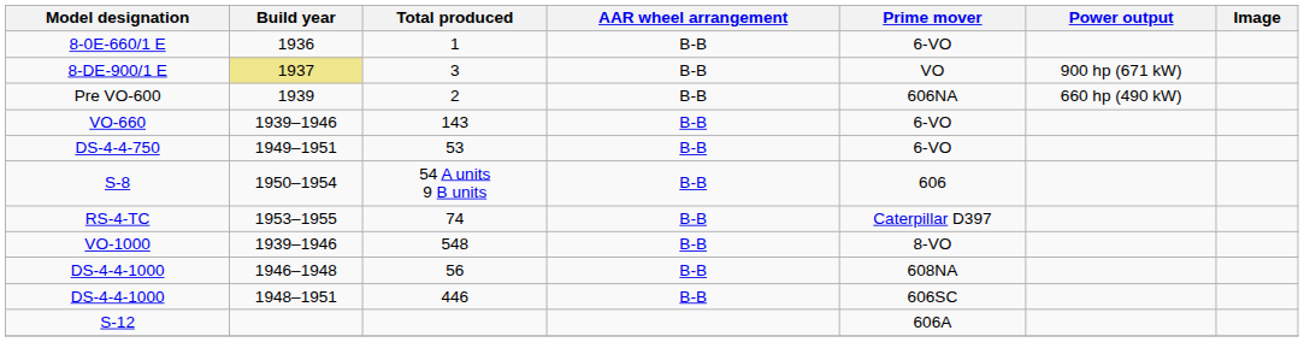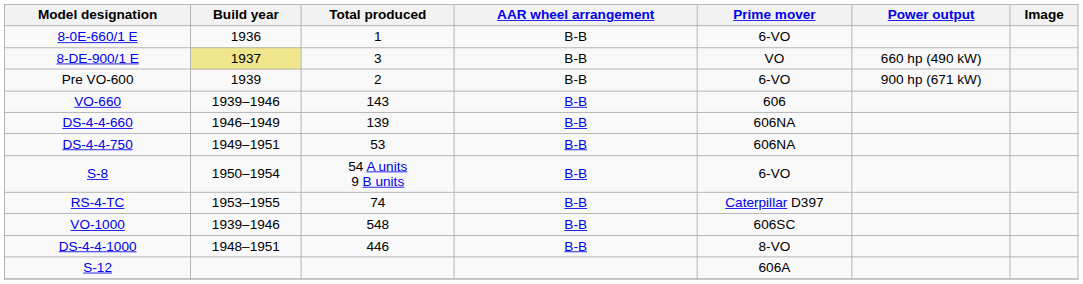 <table class="wikitable sortable" style="width: 100%">
 <tr>
 <th>Model designation</th>
 <th>Build year</th>
 <th>Total produced</th>
 <th class="unsortable"><a href='#'>AAR wheel arrangement</a></th>
 <th><a href='#'>Prime mover</a></th>
 <th><a href='#'>Power output</a></th>
 <th class="unsortable">Image</th>
 </tr>
 <tr style="text-align:center">
 <td><a href='#'>8-0E-660/1 E</a></td>
 <td>1936</td>
 <td>1</td>
 <td>B-B</td>
 <td>6-VO</td>
 <td></td>
 <td></td>
 </tr>
 <tr style="text-align:center">
 <td><a href='#'>8-DE-900/1 E</a></td>
 <td style="background: khaki;">1937</td>
 <td>3</td>
 <td>B-B</td>
 <td>VO</td>
-<td>900 hp (671 kW)</td>
+<td>660 hp (490 kW)</td>
 <td></td>
 </tr>
 <tr style="text-align:center">
 <td>Pre VO-600</td>
 <td>1939</td>
 <td>2</td>
 <td>B-B</td>
-<td>606NA</td>
-<td>660 hp (490 kW)</td>
+<td>6-VO</td>
+<td>900 hp (671 kW)</td>
 <td></td>
 </tr>
 <tr style="text-align:center">
 <td><a href='#'>VO-660</a></td>
 <td>1939–1946</td>
 <td>143</td>
 <td><a href='#'>B-B</a></td>
-<td>6-VO</td>
+<td>606</td>
+<td></td>
+<td></td>
+</tr>
+<tr style=text-align:center>
+<td><a href='#'>DS-4-4-660</a></td>
+<td>1946–1949</td>
+<td>139</td>
+<td><a href='#'>B-B</a></td>
+<td>606NA</td>
 <td></td>
 <td></td>
 </tr>
 <tr style=text-align:center>
 <td><a href='#'>DS-4-4-750</a></td>
 <td>1949–1951</td>
 <td>53</td>
 <td><a href='#'>B-B</a></td>
-<td>6-VO</td>
+<td>606NA</td>
 <td></td>
 <td></td>
 </tr>
 <tr style=text-align:center>
 <td><a href='#'>S-8</a></td>
 <td>1950–1954</td>
 <td>54 <a href='#'>A units</a><br>9 <a href='#'>B units</a></td>
 <td><a href='#'>B-B</a></td>
-<td>606</td>
+<td>6-VO</td>
 <td></td>
 <td></td>
 </tr>
 <tr style=text-align:center>
 <td><a href='#'>RS-4-TC</a></td>
 <td>1953–1955</td>
 <td>74</td>
 <td><a href='#'>B-B</a></td>
 <td><a href='#'>Caterpillar</a> D397</td>
 <td></td>
 <td></td>
 </tr>
 <tr style=text-align:center>
 <td><a href='#'>VO-1000</a></td>
 <td>1939–1946</td>
 <td>548</td>
 <td><a href='#'>B-B</a></td>
-<td>8-VO</td>
-<td></td>
-<td></td>
-</tr>
-<tr style=text-align:center>
-<td><a href='#'>DS-4-4-1000</a></td>
-<td>1946–1948</td>
-<td>56</td>
-<td><a href='#'>B-B</a></td>
-<td>608NA</td>
+<td>606SC</td>
 <td></td>
 <td></td>
 </tr>
 <tr style=text-align:center>
 <td><a href='#'>DS-4-4-1000</a></td>
 <td>1948–1951</td>
 <td>446</td>
 <td><a href='#'>B-B</a></td>
-<td>606SC</td>
+<td>8-VO</td>
 <td></td>
 <td></td>
 </tr>
 <tr style=text-align:center>
 <td><a href='#'>S-12</a></td>
 <td></td>
 <td></td>
 <td></td>
 <td>606A</td>
 <td></td>
 <td></td>
 </tr>
 <tr>
 </tr>
 </table>
